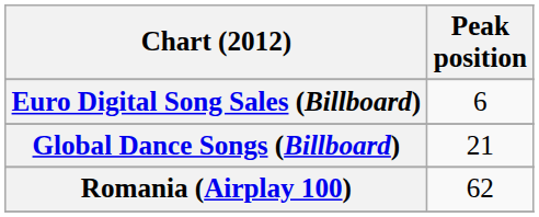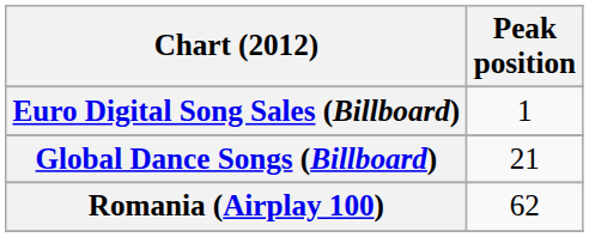 <table class="wikitable sortable plainrowheaders" style="text-align:center">
 <tr>
 <th scope="col">Chart (2012)</th>
 <th scope="col">Peak<br>position</th>
 </tr>
 <tr>
 </tr>
 <tr>
 </tr>
 <tr>
 </tr>
 <tr>
 </tr>
 <tr>
 </tr>
 <tr>
 </tr>
 <tr>
 </tr>
 <tr>
 <th scope="row"><a href='#'>Euro Digital Song Sales</a> (<em>Billboard</em>)</th>
-<td>6</td>
+<td>1</td>
 </tr>
 <tr>
 </tr>
 <tr>
 <th scope="row"><a href='#'>Global Dance Songs</a> (<em><a href='#'>Billboard</a></em>)</th>
 <td style="text-align:center;">21</td>
 </tr>
 <tr>
 </tr>
 <tr>
 </tr>
 <tr>
 </tr>
 <tr>
 </tr>
 <tr>
 </tr>
 <tr>
 <th scope="row">Romania (<a href='#'>Airplay 100</a>)</th>
 <td>62</td>
 </tr>
 <tr>
 </tr>
 <tr>
 </tr>
 <tr>
 </tr>
 <tr>
 </tr>
 <tr>
 </tr>
 <tr>
 </tr>
 <tr>
 </tr>
 </table>
